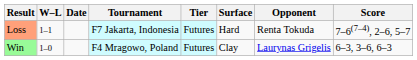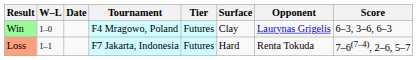 <table class="sortable wikitable">
 <tr>
 <th>Result</th>
 <th class="unsortable">W–L</th>
 <th>Date</th>
 <th>Tournament</th>
 <th>Tier</th>
 <th>Surface</th>
 <th>Opponent</th>
 <th class="unsortable">Score</th>
 </tr>
 <tr>
+<td style=background:#98fb98>Win</td>
+<td><small>1–0</small></td>
+<td></td>
+<td style="background:#cffcff;">F4 Mragowo, Poland</td>
+<td style="background:#cffcff;">Futures</td>
+<td>Clay</td>
+<td> <a href='#'>Laurynas Grigelis</a></td>
+<td>6–3, 3–6, 6–3</td>
+</tr>
+<tr>
 <td style=background:#ffa07a>Loss</td>
 <td><small>1–1</small></td>
 <td></td>
 <td style="background:#cffcff;">F7 Jakarta, Indonesia</td>
 <td style="background:#cffcff;">Futures</td>
 <td>Hard</td>
 <td> Renta Tokuda</td>
 <td>7–6<sup>(7–4)</sup>, 2–6, 5–7</td>
 </tr>
-<tr>
-<td style=background:#98fb98>Win</td>
-<td><small>1–0</small></td>
-<td></td>
-<td style="background:#cffcff;">F4 Mragowo, Poland</td>
-<td style="background:#cffcff;">Futures</td>
-<td>Clay</td>
-<td> <a href='#'>Laurynas Grigelis</a></td>
-<td>6–3, 3–6, 6–3</td>
-</tr>
 </table>
